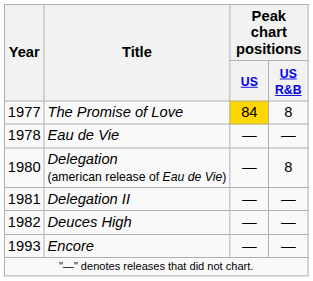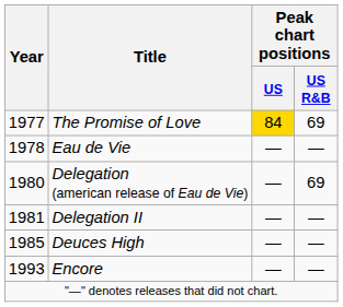 <table class="wikitable">
 <tr>
 <th scope="col" rowspan="2">Year</th>
 <th scope="col" rowspan="2">Title</th>
 <th scope="col" colspan="2">Peak chart positions</th>
 </tr>
 <tr>
 <th style="width:35px;"><small><a href='#'>US</a></small><br></th>
 <th style="width:35px;"><small><a href='#'>US R&B</a></small><br></th>
 </tr>
 <tr>
 <td>1977</td>
 <td><em>The Promise of Love</em></td>
 <td align=center style="background: gold;">84</td>
-<td align=center>8</td>
+<td align=center>69</td>
 </tr>
 <tr>
 <td>1978</td>
 <td><em>Eau de Vie</em></td>
 <td align=center>—</td>
 <td align=center>—</td>
 </tr>
 <tr>
 <td>1980</td>
 <td><em>Delegation</em> <br><small>(american release of <em>Eau de Vie</em>)</small></td>
 <td align=center>—</td>
-<td align=center>8</td>
+<td align=center>69</td>
 </tr>
 <tr>
 <td>1981</td>
 <td><em>Delegation II</em></td>
 <td align=center>—</td>
 <td align=center>—</td>
 </tr>
 <tr>
-<td>1982</td>
+<td>1985</td>
 <td><em>Deuces High</em></td>
 <td align=center>—</td>
 <td align=center>—</td>
 </tr>
 <tr>
 <td>1993</td>
 <td><em>Encore</em></td>
 <td align=center>—</td>
 <td align=center>—</td>
 </tr>
 <tr>
 <td colspan="12" style="text-align:center; font-size:9pt;">"—" denotes releases that did not chart.</td>
 </tr>
 </table>
